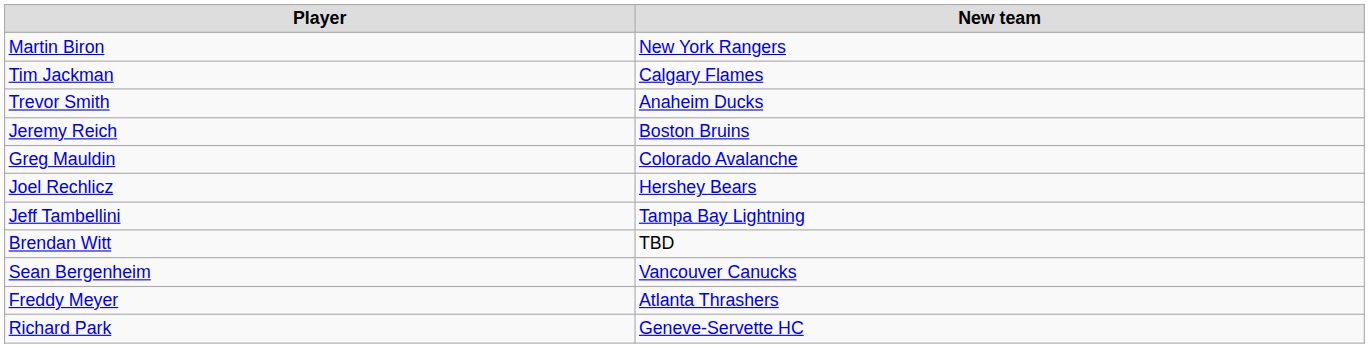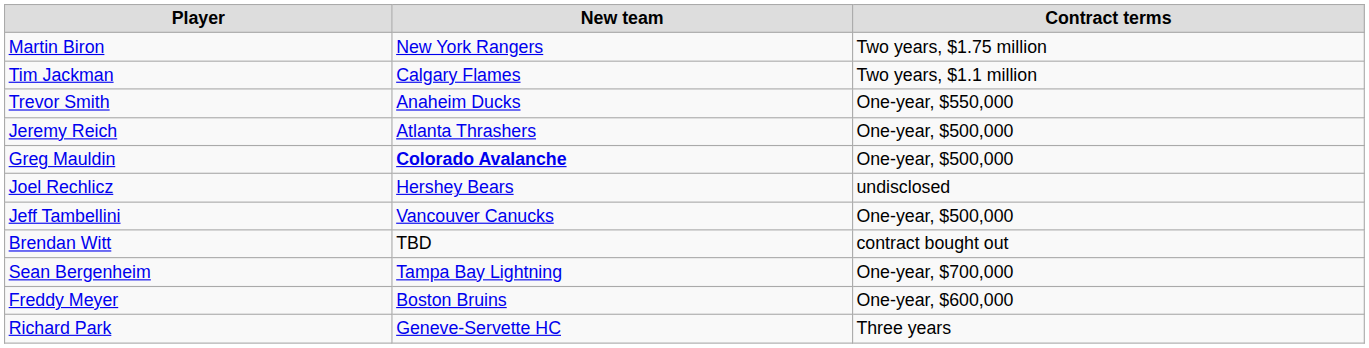 <table class="wikitable" style="width:97%;">
 <tr style="text-align:center; background:#ddd;">
 <td><strong>Player</strong></td>
 <td><strong>New team</strong></td>
+<td><strong>Contract terms</strong></td>
 </tr>
 <tr>
 <td><a href='#'>Martin Biron</a></td>
 <td><a href='#'>New York Rangers</a></td>
+<td>Two years, $1.75 million</td>
 </tr>
 <tr>
 <td><a href='#'>Tim Jackman</a></td>
 <td><a href='#'>Calgary Flames</a></td>
+<td>Two years, $1.1 million</td>
 </tr>
 <tr>
 <td><a href='#'>Trevor Smith</a></td>
 <td><a href='#'>Anaheim Ducks</a></td>
+<td>One-year, $550,000</td>
 </tr>
 <tr>
 <td><a href='#'>Jeremy Reich</a></td>
-<td><a href='#'>Boston Bruins</a></td>
+<td><a href='#'>Atlanta Thrashers</a></td>
+<td>One-year, $500,000</td>
 </tr>
 <tr>
 <td><a href='#'>Greg Mauldin</a></td>
-<td><a href='#'>Colorado Avalanche</a></td>
+<td><strong><a href='#'>Colorado Avalanche</a></strong></td>
+<td>One-year, $500,000</td>
 </tr>
 <tr>
 <td><a href='#'>Joel Rechlicz</a></td>
 <td><a href='#'>Hershey Bears</a></td>
+<td>undisclosed</td>
 </tr>
 <tr>
 <td><a href='#'>Jeff Tambellini</a></td>
-<td><a href='#'>Tampa Bay Lightning</a></td>
+<td><a href='#'>Vancouver Canucks</a></td>
+<td>One-year, $500,000</td>
 </tr>
 <tr>
 <td><a href='#'>Brendan Witt</a></td>
 <td>TBD</td>
+<td>contract bought out</td>
 </tr>
 <tr>
 <td><a href='#'>Sean Bergenheim</a></td>
-<td><a href='#'>Vancouver Canucks</a></td>
+<td><a href='#'>Tampa Bay Lightning</a></td>
+<td>One-year, $700,000</td>
 </tr>
 <tr>
 <td><a href='#'>Freddy Meyer</a></td>
-<td><a href='#'>Atlanta Thrashers</a></td>
+<td><a href='#'>Boston Bruins</a></td>
+<td>One-year, $600,000</td>
 </tr>
 <tr>
 <td><a href='#'>Richard Park</a></td>
 <td><a href='#'>Geneve-Servette HC</a></td>
+<td>Three years</td>
 </tr>
 </table>
